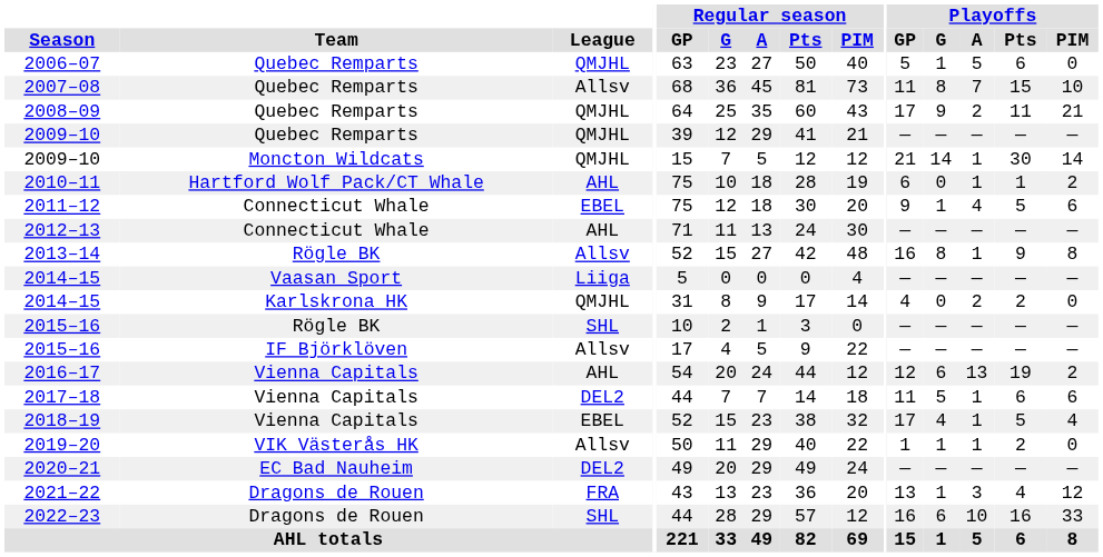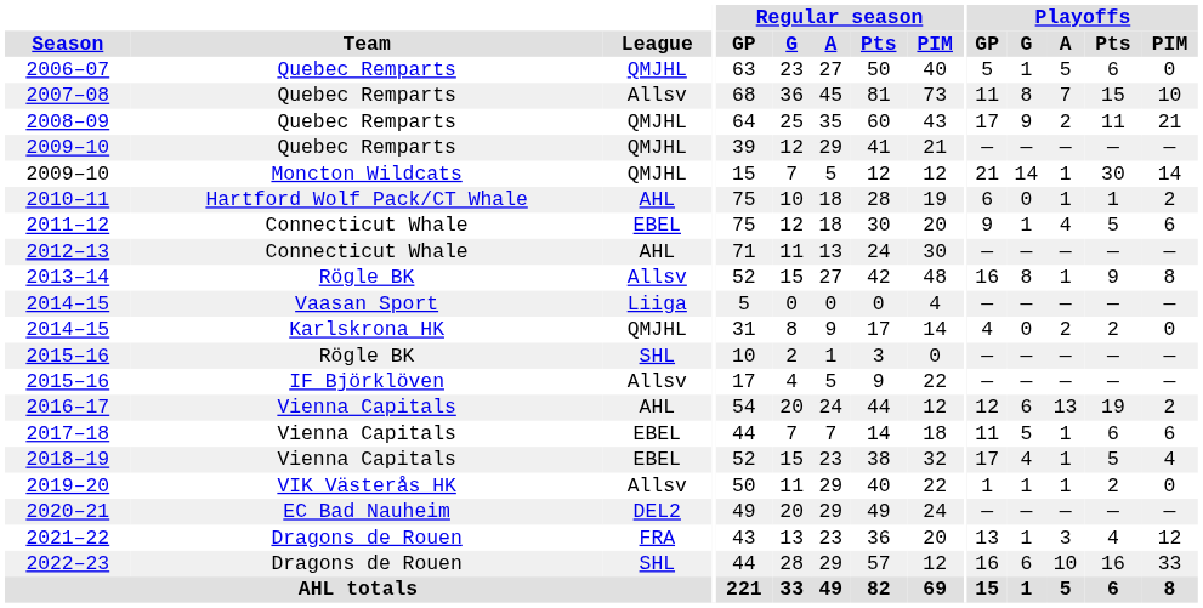 <table border="0" cellpadding="1" cellspacing="0" style="text-align:center; width:60em">
 <tr bgcolor="#e0e0e0">
 <th colspan="3" bgcolor="#ffffff"></th>
 <th rowspan="99" bgcolor="#ffffff"></th>
 <th colspan="5"><a href='#'>Regular season</a></th>
 <th rowspan="99" bgcolor="#ffffff"></th>
 <th colspan="5"><a href='#'>Playoffs</a></th>
 </tr>
 <tr bgcolor="#e0e0e0">
 <th><a href='#'>Season</a></th>
 <th>Team</th>
 <th>League</th>
 <th>GP</th>
 <th><a href='#'>G</a></th>
 <th><a href='#'>A</a></th>
 <th><a href='#'>Pts</a></th>
 <th><a href='#'>PIM</a></th>
 <th>GP</th>
 <th>G</th>
 <th>A</th>
 <th>Pts</th>
 <th>PIM</th>
 </tr>
 <tr ALIGN="center">
 <td><a href='#'>2006–07</a></td>
 <td><a href='#'>Quebec Remparts</a></td>
 <td><a href='#'>QMJHL</a></td>
 <td>63</td>
 <td>23</td>
 <td>27</td>
 <td>50</td>
 <td>40</td>
 <td>5</td>
 <td>1</td>
 <td>5</td>
 <td>6</td>
 <td>0</td>
 </tr>
 <tr ALIGN="center" bgcolor="#f0f0f0">
 <td><a href='#'>2007–08</a></td>
 <td>Quebec Remparts</td>
 <td>Allsv</td>
 <td>68</td>
 <td>36</td>
 <td>45</td>
 <td>81</td>
 <td>73</td>
 <td>11</td>
 <td>8</td>
 <td>7</td>
 <td>15</td>
 <td>10</td>
 </tr>
 <tr ALIGN="center">
 <td><a href='#'>2008–09</a></td>
 <td>Quebec Remparts</td>
 <td>QMJHL</td>
 <td>64</td>
 <td>25</td>
 <td>35</td>
 <td>60</td>
 <td>43</td>
 <td>17</td>
 <td>9</td>
 <td>2</td>
 <td>11</td>
 <td>21</td>
 </tr>
 <tr ALIGN="center" bgcolor="#f0f0f0">
 <td><a href='#'>2009–10</a></td>
 <td>Quebec Remparts</td>
 <td>QMJHL</td>
 <td>39</td>
 <td>12</td>
 <td>29</td>
 <td>41</td>
 <td>21</td>
 <td>—</td>
 <td>—</td>
 <td>—</td>
 <td>—</td>
 <td>—</td>
 </tr>
 <tr ALIGN="center">
 <td>2009–10</td>
 <td><a href='#'>Moncton Wildcats</a></td>
 <td>QMJHL</td>
 <td>15</td>
 <td>7</td>
 <td>5</td>
 <td>12</td>
 <td>12</td>
 <td>21</td>
 <td>14</td>
 <td>1</td>
 <td>30</td>
 <td>14</td>
 </tr>
 <tr ALIGN="center" bgcolor="#f0f0f0">
 <td><a href='#'>2010–11</a></td>
 <td><a href='#'>Hartford Wolf Pack/CT Whale</a></td>
 <td><a href='#'>AHL</a></td>
 <td>75</td>
 <td>10</td>
 <td>18</td>
 <td>28</td>
 <td>19</td>
 <td>6</td>
 <td>0</td>
 <td>1</td>
 <td>1</td>
 <td>2</td>
 </tr>
 <tr ALIGN="center">
 <td><a href='#'>2011–12</a></td>
 <td>Connecticut Whale</td>
 <td><a href='#'>EBEL</a></td>
 <td>75</td>
 <td>12</td>
 <td>18</td>
 <td>30</td>
 <td>20</td>
 <td>9</td>
 <td>1</td>
 <td>4</td>
 <td>5</td>
 <td>6</td>
 </tr>
 <tr ALIGN="center" bgcolor="#f0f0f0">
 <td><a href='#'>2012–13</a></td>
 <td>Connecticut Whale</td>
 <td>AHL</td>
 <td>71</td>
 <td>11</td>
 <td>13</td>
 <td>24</td>
 <td>30</td>
 <td>—</td>
 <td>—</td>
 <td>—</td>
 <td>—</td>
 <td>—</td>
 </tr>
 <tr ALIGN="center">
 <td><a href='#'>2013–14</a></td>
 <td><a href='#'>Rögle BK</a></td>
 <td><a href='#'>Allsv</a></td>
 <td>52</td>
 <td>15</td>
 <td>27</td>
 <td>42</td>
 <td>48</td>
 <td>16</td>
 <td>8</td>
 <td>1</td>
 <td>9</td>
 <td>8</td>
 </tr>
 <tr ALIGN="center" bgcolor="#f0f0f0">
 <td><a href='#'>2014–15</a></td>
 <td><a href='#'>Vaasan Sport</a></td>
 <td><a href='#'>Liiga</a></td>
 <td>5</td>
 <td>0</td>
 <td>0</td>
 <td>0</td>
 <td>4</td>
 <td>—</td>
 <td>—</td>
 <td>—</td>
 <td>—</td>
 <td>—</td>
 </tr>
 <tr ALIGN="center">
 <td><a href='#'>2014–15</a></td>
 <td><a href='#'>Karlskrona HK</a></td>
 <td>QMJHL</td>
 <td>31</td>
 <td>8</td>
 <td>9</td>
 <td>17</td>
 <td>14</td>
 <td>4</td>
 <td>0</td>
 <td>2</td>
 <td>2</td>
 <td>0</td>
 </tr>
 <tr ALIGN="center"  bgcolor="#f0f0f0">
 <td><a href='#'>2015–16</a></td>
 <td>Rögle BK</td>
 <td><a href='#'>SHL</a></td>
 <td>10</td>
 <td>2</td>
 <td>1</td>
 <td>3</td>
 <td>0</td>
 <td>—</td>
 <td>—</td>
 <td>—</td>
 <td>—</td>
 <td>—</td>
 </tr>
 <tr ALIGN="center">
 <td><a href='#'>2015–16</a></td>
 <td><a href='#'>IF Björklöven</a></td>
 <td>Allsv</td>
 <td>17</td>
 <td>4</td>
 <td>5</td>
 <td>9</td>
 <td>22</td>
 <td>—</td>
 <td>—</td>
 <td>—</td>
 <td>—</td>
 <td>—</td>
 </tr>
 <tr ALIGN="center"  bgcolor="#f0f0f0">
 <td><a href='#'>2016–17</a></td>
 <td><a href='#'>Vienna Capitals</a></td>
 <td>AHL</td>
 <td>54</td>
 <td>20</td>
 <td>24</td>
 <td>44</td>
 <td>12</td>
 <td>12</td>
 <td>6</td>
 <td>13</td>
 <td>19</td>
 <td>2</td>
 </tr>
 <tr ALIGN="center">
 <td><a href='#'>2017–18</a></td>
 <td>Vienna Capitals</td>
-<td><a href='#'>DEL2</a></td>
+<td>EBEL</td>
 <td>44</td>
 <td>7</td>
 <td>7</td>
 <td>14</td>
 <td>18</td>
 <td>11</td>
 <td>5</td>
 <td>1</td>
 <td>6</td>
 <td>6</td>
 </tr>
 <tr ALIGN="center"  bgcolor="#f0f0f0">
 <td><a href='#'>2018–19</a></td>
 <td>Vienna Capitals</td>
 <td>EBEL</td>
 <td>52</td>
 <td>15</td>
 <td>23</td>
 <td>38</td>
 <td>32</td>
 <td>17</td>
 <td>4</td>
 <td>1</td>
 <td>5</td>
 <td>4</td>
 </tr>
 <tr ALIGN="center">
 <td><a href='#'>2019–20</a></td>
 <td><a href='#'>VIK Västerås HK</a></td>
 <td>Allsv</td>
 <td>50</td>
 <td>11</td>
 <td>29</td>
 <td>40</td>
 <td>22</td>
 <td>1</td>
 <td>1</td>
 <td>1</td>
 <td>2</td>
 <td>0</td>
 </tr>
 <tr ALIGN="center"  bgcolor="#f0f0f0">
 <td><a href='#'>2020–21</a></td>
 <td><a href='#'>EC Bad Nauheim</a></td>
 <td><a href='#'>DEL2</a></td>
 <td>49</td>
 <td>20</td>
 <td>29</td>
 <td>49</td>
 <td>24</td>
 <td>—</td>
 <td>—</td>
 <td>—</td>
 <td>—</td>
 <td>—</td>
 </tr>
 <tr ALIGN="center">
 <td><a href='#'>2021–22</a></td>
 <td><a href='#'>Dragons de Rouen</a></td>
 <td><a href='#'>FRA</a></td>
 <td>43</td>
 <td>13</td>
 <td>23</td>
 <td>36</td>
 <td>20</td>
 <td>13</td>
 <td>1</td>
 <td>3</td>
 <td>4</td>
 <td>12</td>
 </tr>
 <tr ALIGN="center" bgcolor="#f0f0f0">
 <td><a href='#'>2022–23</a></td>
 <td>Dragons de Rouen</td>
 <td><a href='#'>SHL</a></td>
 <td>44</td>
 <td>28</td>
 <td>29</td>
 <td>57</td>
 <td>12</td>
 <td>16</td>
 <td>6</td>
 <td>10</td>
 <td>16</td>
 <td>33</td>
 </tr>
 <tr bgcolor="#e0e0e0">
 <th colspan="3">AHL totals</th>
 <th>221</th>
 <th>33</th>
 <th>49</th>
 <th>82</th>
 <th>69</th>
 <th>15</th>
 <th>1</th>
 <th>5</th>
 <th>6</th>
 <th>8</th>
 </tr>
 </table>
